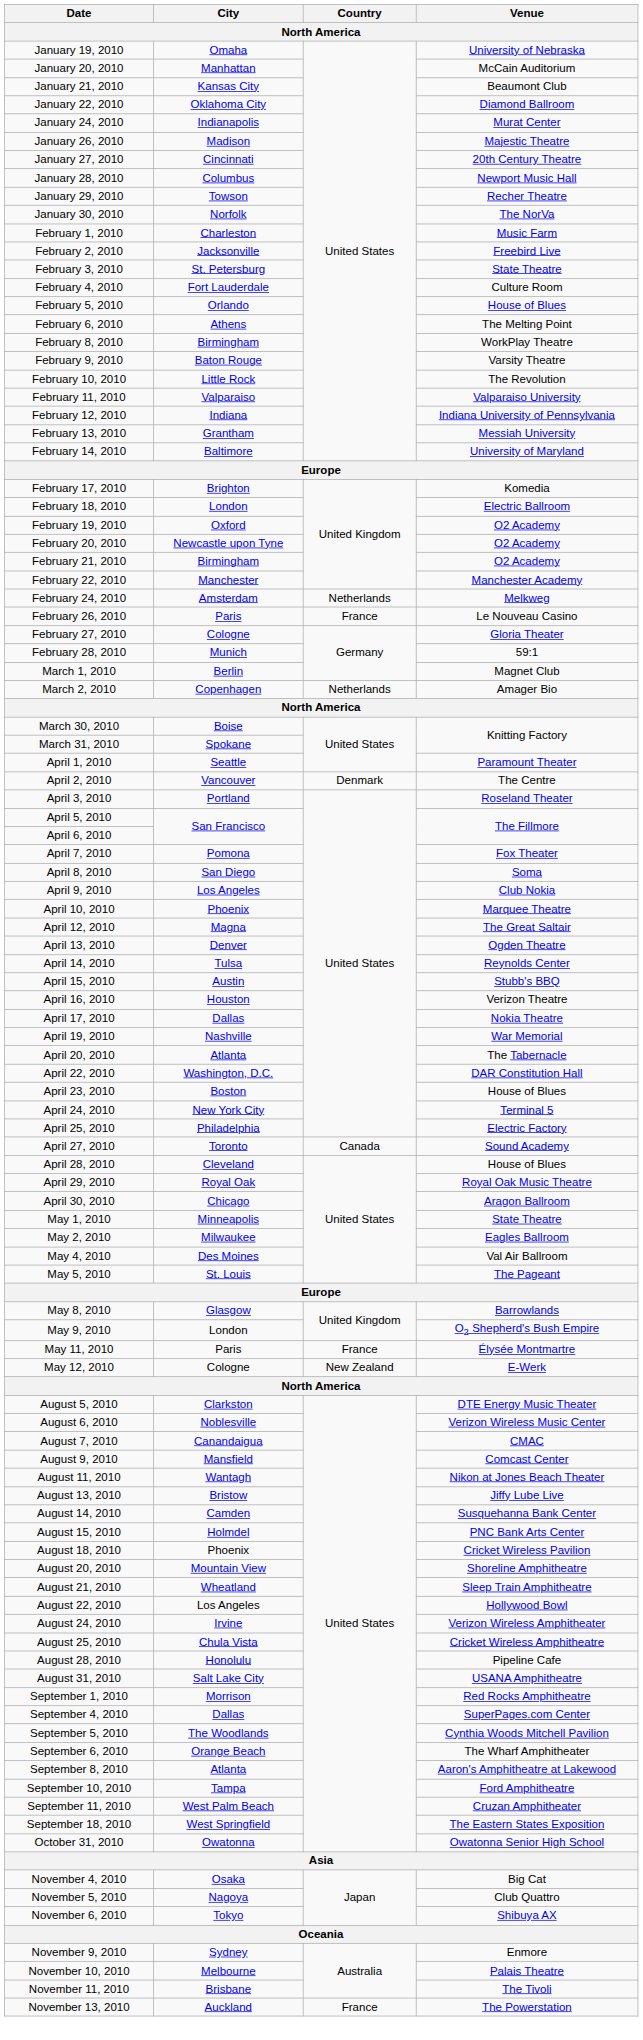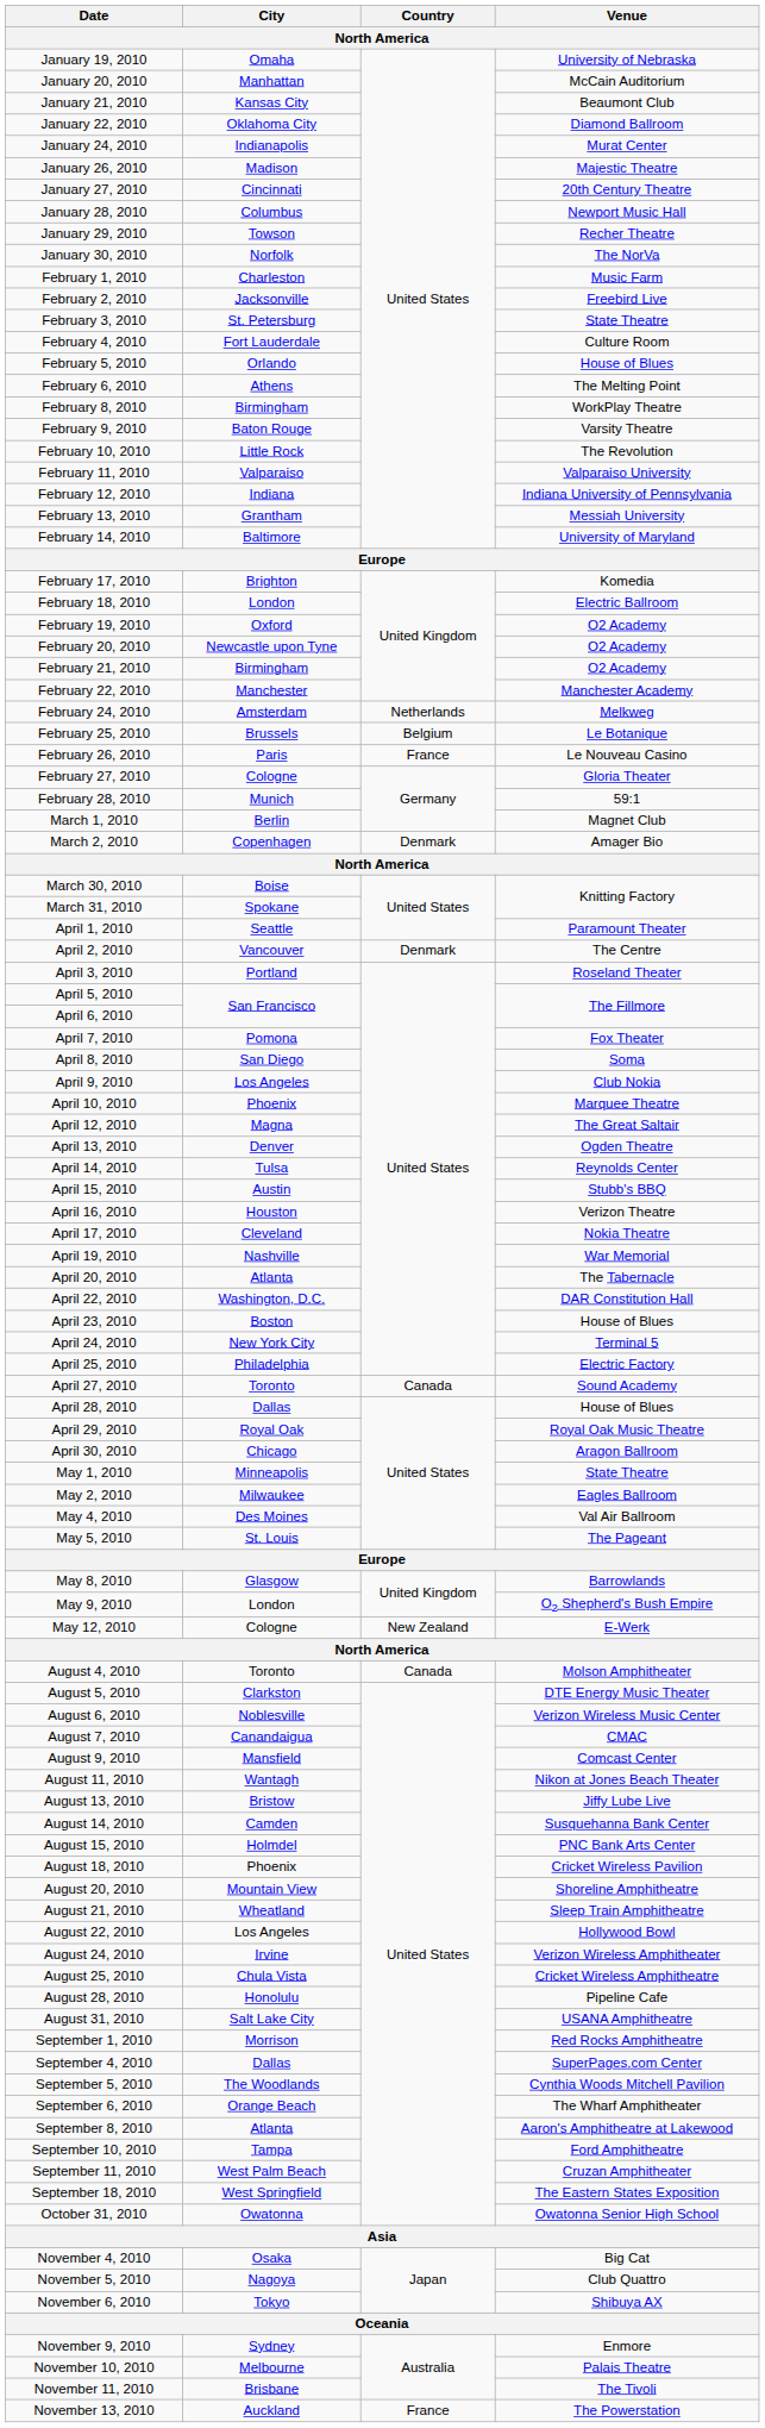 <table class="wikitable" style="text-align:center;">
 <tr>
 <th width="200">Date</th>
 <th width="200">City</th>
 <th width="150">Country</th>
 <th width="300">Venue</th>
 </tr>
 <tr>
 <th colspan="4">North America</th>
 </tr>
 <tr>
 <td>January 19, 2010</td>
 <td><a href='#'>Omaha</a></td>
 <td rowspan="23">United States</td>
 <td><a href='#'>University of Nebraska</a></td>
 </tr>
 <tr>
 <td>January 20, 2010</td>
 <td><a href='#'>Manhattan</a></td>
 <td>McCain Auditorium</td>
 </tr>
 <tr>
 <td>January 21, 2010</td>
 <td><a href='#'>Kansas City</a></td>
 <td>Beaumont Club</td>
 </tr>
 <tr>
 <td>January 22, 2010</td>
 <td><a href='#'>Oklahoma City</a></td>
 <td><a href='#'>Diamond Ballroom</a></td>
 </tr>
 <tr>
 <td>January 24, 2010</td>
 <td><a href='#'>Indianapolis</a></td>
 <td><a href='#'>Murat Center</a></td>
 </tr>
 <tr>
 <td>January 26, 2010</td>
 <td><a href='#'>Madison</a></td>
 <td><a href='#'>Majestic Theatre</a></td>
 </tr>
 <tr>
 <td>January 27, 2010</td>
 <td><a href='#'>Cincinnati</a></td>
 <td><a href='#'>20th Century Theatre</a></td>
 </tr>
 <tr>
 <td>January 28, 2010</td>
 <td><a href='#'>Columbus</a></td>
 <td><a href='#'>Newport Music Hall</a></td>
 </tr>
 <tr>
 <td>January 29, 2010</td>
 <td><a href='#'>Towson</a></td>
 <td><a href='#'>Recher Theatre</a></td>
 </tr>
 <tr>
 <td>January 30, 2010</td>
 <td><a href='#'>Norfolk</a></td>
 <td><a href='#'>The NorVa</a></td>
 </tr>
 <tr>
 <td>February 1, 2010</td>
 <td><a href='#'>Charleston</a></td>
 <td><a href='#'>Music Farm</a></td>
 </tr>
 <tr>
 <td>February 2, 2010</td>
 <td><a href='#'>Jacksonville</a></td>
 <td><a href='#'>Freebird Live</a></td>
 </tr>
 <tr>
 <td>February 3, 2010</td>
 <td><a href='#'>St. Petersburg</a></td>
 <td><a href='#'>State Theatre</a></td>
 </tr>
 <tr>
 <td>February 4, 2010</td>
 <td><a href='#'>Fort Lauderdale</a></td>
 <td>Culture Room</td>
 </tr>
 <tr>
 <td>February 5, 2010</td>
 <td><a href='#'>Orlando</a></td>
 <td><a href='#'>House of Blues</a></td>
 </tr>
 <tr>
 <td>February 6, 2010</td>
 <td><a href='#'>Athens</a></td>
 <td>The Melting Point</td>
 </tr>
 <tr>
 <td>February 8, 2010</td>
 <td><a href='#'>Birmingham</a></td>
 <td>WorkPlay Theatre</td>
 </tr>
 <tr>
 <td>February 9, 2010</td>
 <td><a href='#'>Baton Rouge</a></td>
 <td>Varsity Theatre</td>
 </tr>
 <tr>
 <td>February 10, 2010</td>
 <td><a href='#'>Little Rock</a></td>
 <td>The Revolution</td>
 </tr>
 <tr>
 <td>February 11, 2010</td>
 <td><a href='#'>Valparaiso</a></td>
 <td><a href='#'>Valparaiso University</a></td>
 </tr>
 <tr>
 <td>February 12, 2010</td>
 <td><a href='#'>Indiana</a></td>
 <td><a href='#'>Indiana University of Pennsylvania</a></td>
 </tr>
 <tr>
 <td>February 13, 2010</td>
 <td><a href='#'>Grantham</a></td>
 <td><a href='#'>Messiah University</a></td>
 </tr>
 <tr>
 <td>February 14, 2010</td>
 <td><a href='#'>Baltimore</a></td>
 <td><a href='#'>University of Maryland</a></td>
 </tr>
 <tr>
 <th colspan="4">Europe</th>
 </tr>
 <tr>
 <td>February 17, 2010</td>
 <td><a href='#'>Brighton</a></td>
 <td rowspan="6">United Kingdom</td>
 <td>Komedia</td>
 </tr>
 <tr>
 <td>February 18, 2010</td>
 <td><a href='#'>London</a></td>
 <td><a href='#'>Electric Ballroom</a></td>
 </tr>
 <tr>
 <td>February 19, 2010</td>
 <td><a href='#'>Oxford</a></td>
 <td><a href='#'>O2 Academy</a></td>
 </tr>
 <tr>
 <td>February 20, 2010</td>
 <td><a href='#'>Newcastle upon Tyne</a></td>
 <td><a href='#'>O2 Academy</a></td>
 </tr>
 <tr>
 <td>February 21, 2010</td>
 <td><a href='#'>Birmingham</a></td>
 <td><a href='#'>O2 Academy</a></td>
 </tr>
 <tr>
 <td>February 22, 2010</td>
 <td><a href='#'>Manchester</a></td>
 <td><a href='#'>Manchester Academy</a></td>
 </tr>
 <tr>
 <td>February 24, 2010</td>
 <td><a href='#'>Amsterdam</a></td>
 <td>Netherlands</td>
 <td><a href='#'>Melkweg</a></td>
 </tr>
 <tr>
+<td>February 25, 2010</td>
+<td><a href='#'>Brussels</a></td>
+<td>Belgium</td>
+<td><a href='#'>Le Botanique</a></td>
+</tr>
+<tr>
 <td>February 26, 2010</td>
 <td><a href='#'>Paris</a></td>
 <td>France</td>
 <td>Le Nouveau Casino</td>
 </tr>
 <tr>
 <td>February 27, 2010</td>
 <td><a href='#'>Cologne</a></td>
 <td rowspan="3">Germany</td>
 <td><a href='#'>Gloria Theater</a></td>
 </tr>
 <tr>
 <td>February 28, 2010</td>
 <td><a href='#'>Munich</a></td>
 <td>59:1</td>
 </tr>
 <tr>
 <td>March 1, 2010</td>
 <td><a href='#'>Berlin</a></td>
 <td>Magnet Club</td>
 </tr>
 <tr>
 <td>March 2, 2010</td>
 <td><a href='#'>Copenhagen</a></td>
-<td>Netherlands</td>
+<td>Denmark</td>
 <td>Amager Bio</td>
 </tr>
 <tr>
 <th colspan="4">North America</th>
 </tr>
 <tr>
 <td>March 30, 2010</td>
 <td><a href='#'>Boise</a></td>
 <td rowspan="3">United States</td>
 <td rowspan="2">Knitting Factory</td>
 </tr>
 <tr>
 <td>March 31, 2010</td>
 <td><a href='#'>Spokane</a></td>
 </tr>
 <tr>
 <td>April 1, 2010</td>
 <td><a href='#'>Seattle</a></td>
 <td><a href='#'>Paramount Theater</a></td>
 </tr>
 <tr>
 <td>April 2, 2010</td>
 <td><a href='#'>Vancouver</a></td>
 <td>Denmark</td>
 <td>The Centre</td>
 </tr>
 <tr>
 <td>April 3, 2010</td>
 <td><a href='#'>Portland</a></td>
 <td rowspan="19">United States</td>
 <td><a href='#'>Roseland Theater</a></td>
 </tr>
 <tr>
 <td>April 5, 2010</td>
 <td rowspan="2"><a href='#'>San Francisco</a></td>
 <td rowspan="2"><a href='#'>The Fillmore</a></td>
 </tr>
 <tr>
 <td>April 6, 2010</td>
 </tr>
 <tr>
 <td>April 7, 2010</td>
 <td><a href='#'>Pomona</a></td>
 <td><a href='#'>Fox Theater</a></td>
 </tr>
 <tr>
 <td>April 8, 2010</td>
 <td><a href='#'>San Diego</a></td>
 <td><a href='#'>Soma</a></td>
 </tr>
 <tr>
 <td>April 9, 2010</td>
 <td><a href='#'>Los Angeles</a></td>
 <td><a href='#'>Club Nokia</a></td>
 </tr>
 <tr>
 <td>April 10, 2010</td>
 <td><a href='#'>Phoenix</a></td>
 <td><a href='#'>Marquee Theatre</a></td>
 </tr>
 <tr>
 <td>April 12, 2010</td>
 <td><a href='#'>Magna</a></td>
 <td><a href='#'>The Great Saltair</a></td>
 </tr>
 <tr>
 <td>April 13, 2010</td>
 <td><a href='#'>Denver</a></td>
 <td><a href='#'>Ogden Theatre</a></td>
 </tr>
 <tr>
 <td>April 14, 2010</td>
 <td><a href='#'>Tulsa</a></td>
 <td><a href='#'>Reynolds Center</a></td>
 </tr>
 <tr>
 <td>April 15, 2010</td>
 <td><a href='#'>Austin</a></td>
 <td><a href='#'>Stubb's BBQ</a></td>
 </tr>
 <tr>
 <td>April 16, 2010</td>
 <td><a href='#'>Houston</a></td>
 <td>Verizon Theatre</td>
 </tr>
 <tr>
 <td>April 17, 2010</td>
-<td><a href='#'>Dallas</a></td>
+<td><a href='#'>Cleveland</a></td>
 <td><a href='#'>Nokia Theatre</a></td>
 </tr>
 <tr>
 <td>April 19, 2010</td>
 <td><a href='#'>Nashville</a></td>
 <td><a href='#'>War Memorial</a></td>
 </tr>
 <tr>
 <td>April 20, 2010</td>
 <td><a href='#'>Atlanta</a></td>
 <td>The <a href='#'>Tabernacle</a></td>
 </tr>
 <tr>
 <td>April 22, 2010</td>
 <td><a href='#'>Washington, D.C.</a></td>
 <td><a href='#'>DAR Constitution Hall</a></td>
 </tr>
 <tr>
 <td>April 23, 2010</td>
 <td><a href='#'>Boston</a></td>
 <td>House of Blues</td>
 </tr>
 <tr>
 <td>April 24, 2010</td>
 <td><a href='#'>New York City</a></td>
 <td><a href='#'>Terminal 5</a></td>
 </tr>
 <tr>
 <td>April 25, 2010</td>
 <td><a href='#'>Philadelphia</a></td>
 <td><a href='#'>Electric Factory</a></td>
 </tr>
 <tr>
 <td>April 27, 2010</td>
 <td><a href='#'>Toronto</a></td>
 <td>Canada</td>
 <td><a href='#'>Sound Academy</a></td>
 </tr>
 <tr>
 <td>April 28, 2010</td>
-<td><a href='#'>Cleveland</a></td>
+<td><a href='#'>Dallas</a></td>
 <td rowspan="7">United States</td>
 <td>House of Blues</td>
 </tr>
 <tr>
 <td>April 29, 2010</td>
 <td><a href='#'>Royal Oak</a></td>
 <td><a href='#'>Royal Oak Music Theatre</a></td>
 </tr>
 <tr>
 <td>April 30, 2010</td>
 <td><a href='#'>Chicago</a></td>
 <td><a href='#'>Aragon Ballroom</a></td>
 </tr>
 <tr>
 <td>May 1, 2010</td>
 <td><a href='#'>Minneapolis</a></td>
 <td><a href='#'>State Theatre</a></td>
 </tr>
 <tr>
 <td>May 2, 2010</td>
 <td><a href='#'>Milwaukee</a></td>
 <td><a href='#'>Eagles Ballroom</a></td>
 </tr>
 <tr>
 <td>May 4, 2010</td>
 <td><a href='#'>Des Moines</a></td>
 <td>Val Air Ballroom</td>
 </tr>
 <tr>
 <td>May 5, 2010</td>
 <td><a href='#'>St. Louis</a></td>
 <td><a href='#'>The Pageant</a></td>
 </tr>
 <tr>
 <th colspan="4">Europe</th>
 </tr>
 <tr>
 <td>May 8, 2010</td>
 <td><a href='#'>Glasgow</a></td>
 <td rowspan="2">United Kingdom</td>
 <td><a href='#'>Barrowlands</a></td>
 </tr>
 <tr>
 <td>May 9, 2010</td>
 <td>London</td>
 <td><a href='#'>O<sub>2</sub> Shepherd's Bush Empire</a></td>
 </tr>
 <tr>
-<td>May 11, 2010</td>
-<td>Paris</td>
-<td>France</td>
-<td><a href='#'>Élysée Montmartre</a></td>
-</tr>
-<tr>
 <td>May 12, 2010</td>
 <td>Cologne</td>
 <td>New Zealand</td>
 <td><a href='#'>E-Werk</a></td>
 </tr>
 <tr>
 <th colspan="4">North America</th>
+</tr>
+<tr>
+<td>August 4, 2010</td>
+<td>Toronto</td>
+<td>Canada</td>
+<td><a href='#'>Molson Amphitheater</a></td>
 </tr>
 <tr>
 <td>August 5, 2010</td>
 <td><a href='#'>Clarkston</a></td>
 <td rowspan="25">United States</td>
 <td><a href='#'>DTE Energy Music Theater</a></td>
 </tr>
 <tr>
 <td>August 6, 2010</td>
 <td><a href='#'>Noblesville</a></td>
 <td><a href='#'>Verizon Wireless Music Center</a></td>
 </tr>
 <tr>
 <td>August 7, 2010</td>
 <td><a href='#'>Canandaigua</a></td>
 <td><a href='#'>CMAC</a></td>
 </tr>
 <tr>
 <td>August 9, 2010</td>
 <td><a href='#'>Mansfield</a></td>
 <td><a href='#'>Comcast Center</a></td>
 </tr>
 <tr>
 <td>August 11, 2010</td>
 <td><a href='#'>Wantagh</a></td>
 <td><a href='#'>Nikon at Jones Beach Theater</a></td>
 </tr>
 <tr>
 <td>August 13, 2010</td>
 <td><a href='#'>Bristow</a></td>
 <td><a href='#'>Jiffy Lube Live</a></td>
 </tr>
 <tr>
 <td>August 14, 2010</td>
 <td><a href='#'>Camden</a></td>
 <td><a href='#'>Susquehanna Bank Center</a></td>
 </tr>
 <tr>
 <td>August 15, 2010</td>
 <td><a href='#'>Holmdel</a></td>
 <td><a href='#'>PNC Bank Arts Center</a></td>
 </tr>
 <tr>
 <td>August 18, 2010</td>
 <td>Phoenix</td>
 <td><a href='#'>Cricket Wireless Pavilion</a></td>
 </tr>
 <tr>
 <td>August 20, 2010</td>
 <td><a href='#'>Mountain View</a></td>
 <td><a href='#'>Shoreline Amphitheatre</a></td>
 </tr>
 <tr>
 <td>August 21, 2010</td>
 <td><a href='#'>Wheatland</a></td>
 <td><a href='#'>Sleep Train Amphitheatre</a></td>
 </tr>
 <tr>
 <td>August 22, 2010</td>
 <td>Los Angeles</td>
 <td><a href='#'>Hollywood Bowl</a></td>
 </tr>
 <tr>
 <td>August 24, 2010</td>
 <td><a href='#'>Irvine</a></td>
 <td><a href='#'>Verizon Wireless Amphitheater</a></td>
 </tr>
 <tr>
 <td>August 25, 2010</td>
 <td><a href='#'>Chula Vista</a></td>
 <td><a href='#'>Cricket Wireless Amphitheatre</a></td>
 </tr>
 <tr>
 <td>August 28, 2010</td>
 <td><a href='#'>Honolulu</a></td>
 <td>Pipeline Cafe</td>
 </tr>
 <tr>
 <td>August 31, 2010</td>
 <td><a href='#'>Salt Lake City</a></td>
 <td><a href='#'>USANA Amphitheatre</a></td>
 </tr>
 <tr>
 <td>September 1, 2010</td>
 <td><a href='#'>Morrison</a></td>
 <td><a href='#'>Red Rocks Amphitheatre</a></td>
 </tr>
 <tr>
 <td>September 4, 2010</td>
 <td><a href='#'>Dallas</a></td>
 <td><a href='#'>SuperPages.com Center</a></td>
 </tr>
 <tr>
 <td>September 5, 2010</td>
 <td><a href='#'>The Woodlands</a></td>
 <td><a href='#'>Cynthia Woods Mitchell Pavilion</a></td>
 </tr>
 <tr>
 <td>September 6, 2010</td>
 <td><a href='#'>Orange Beach</a></td>
 <td>The Wharf Amphitheater</td>
 </tr>
 <tr>
 <td>September 8, 2010</td>
 <td><a href='#'>Atlanta</a></td>
 <td><a href='#'>Aaron's Amphitheatre at Lakewood</a></td>
 </tr>
 <tr>
 <td>September 10, 2010</td>
 <td><a href='#'>Tampa</a></td>
 <td><a href='#'>Ford Amphitheatre</a></td>
 </tr>
 <tr>
 <td>September 11, 2010</td>
 <td><a href='#'>West Palm Beach</a></td>
 <td><a href='#'>Cruzan Amphitheater</a></td>
 </tr>
 <tr>
 <td>September 18, 2010</td>
 <td><a href='#'>West Springfield</a></td>
 <td><a href='#'>The Eastern States Exposition</a></td>
 </tr>
 <tr>
 <td>October 31, 2010</td>
 <td><a href='#'>Owatonna</a></td>
 <td><a href='#'>Owatonna Senior High School</a></td>
 </tr>
 <tr>
 <th colspan="4">Asia</th>
 </tr>
 <tr>
 <td>November 4, 2010</td>
 <td><a href='#'>Osaka</a></td>
 <td rowspan="3">Japan</td>
 <td>Big Cat</td>
 </tr>
 <tr>
 <td>November 5, 2010</td>
 <td><a href='#'>Nagoya</a></td>
 <td>Club Quattro</td>
 </tr>
 <tr>
 <td>November 6, 2010</td>
 <td><a href='#'>Tokyo</a></td>
 <td><a href='#'>Shibuya AX</a></td>
 </tr>
 <tr>
 <th colspan="4">Oceania</th>
 </tr>
 <tr>
 <td>November 9, 2010</td>
 <td><a href='#'>Sydney</a></td>
 <td rowspan="3">Australia</td>
 <td>Enmore</td>
 </tr>
 <tr>
 <td>November 10, 2010</td>
 <td><a href='#'>Melbourne</a></td>
 <td><a href='#'>Palais Theatre</a></td>
 </tr>
 <tr>
 <td>November 11, 2010</td>
 <td><a href='#'>Brisbane</a></td>
 <td><a href='#'>The Tivoli</a></td>
 </tr>
 <tr>
 <td>November 13, 2010</td>
 <td><a href='#'>Auckland</a></td>
 <td>France</td>
 <td><a href='#'>The Powerstation</a></td>
 </tr>
 </table>
